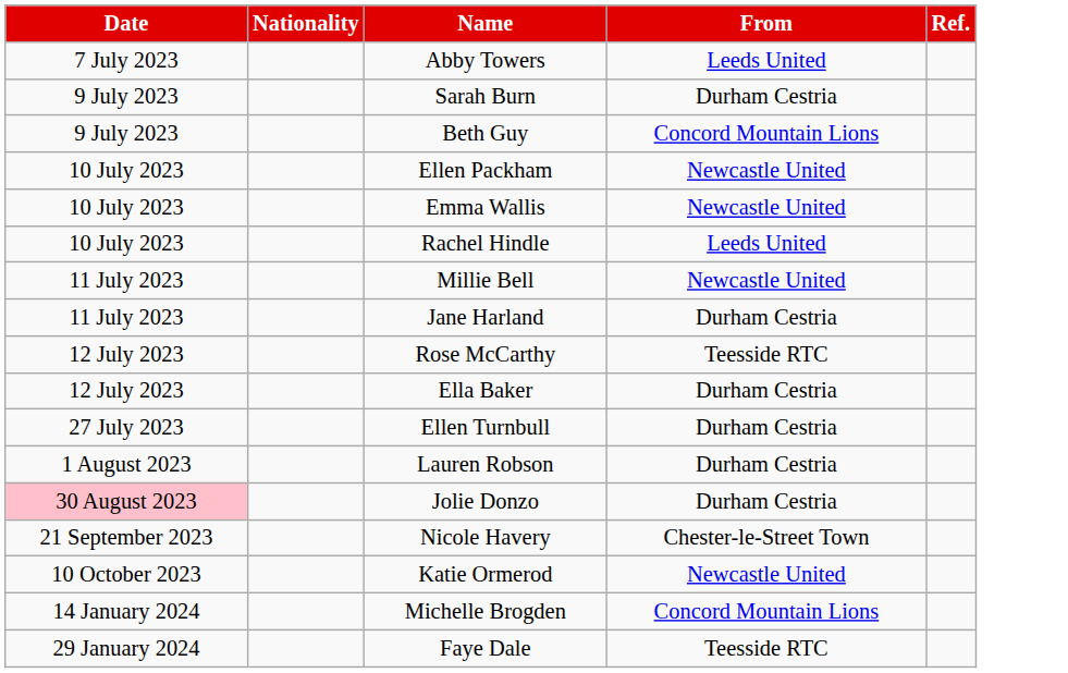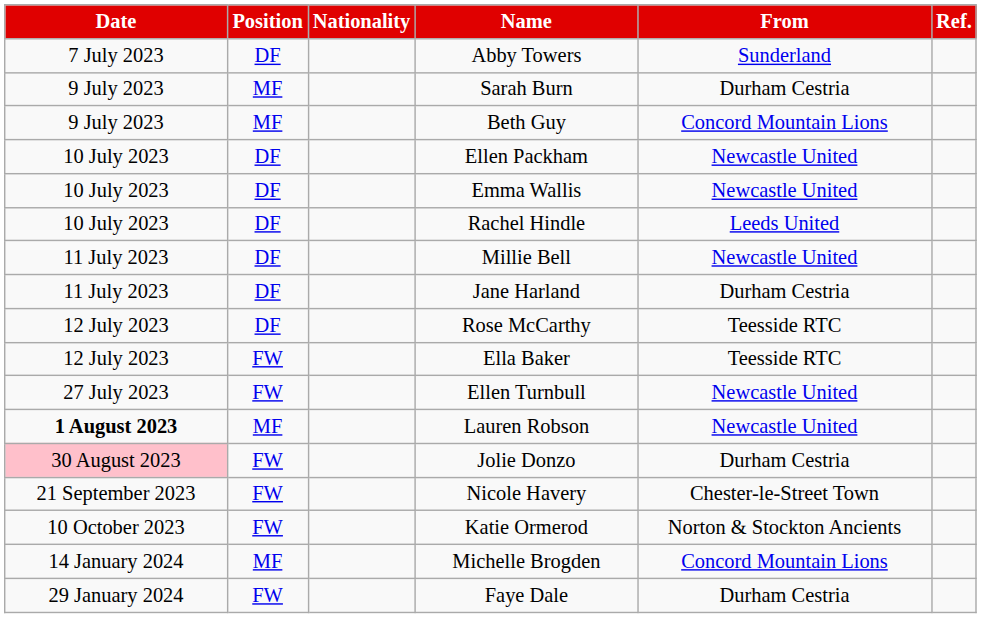 <table class="wikitable" style="text-align:center; font-size:90%; ">
 <tr>
 <th style="background:#E00000; color:#FFFFFF;width:150px; ">Date</th>
+<th style="background:#E00000; color:#FFFFFF;width:50px; ">Position</th>
 <th style="background:#E00000; color:#FFFFFF;width:50px; ">Nationality</th>
 <th style="background:#E00000; color:#FFFFFF;width:150px ">Name</th>
 <th style="background:#E00000; color:#FFFFFF;width:200px ">From</th>
 <th style="background:#E00000; color:#FFFFFF;width:25px; ">Ref.</th>
 </tr>
 <tr>
 <td>7 July 2023</td>
+<td><a href='#'>DF</a></td>
 <td></td>
 <td>Abby Towers</td>
-<td> <a href='#'>Leeds United</a></td>
+<td> <a href='#'>Sunderland</a></td>
 <td></td>
 </tr>
 <tr>
 <td>9 July 2023</td>
+<td><a href='#'>MF</a></td>
 <td></td>
 <td>Sarah Burn</td>
 <td> Durham Cestria</td>
 <td></td>
 </tr>
 <tr>
 <td>9 July 2023</td>
+<td><a href='#'>MF</a></td>
 <td></td>
 <td>Beth Guy</td>
 <td> <a href='#'>Concord Mountain Lions</a></td>
 <td></td>
 </tr>
 <tr>
 <td>10 July 2023</td>
+<td><a href='#'>DF</a></td>
 <td></td>
 <td>Ellen Packham</td>
 <td> <a href='#'>Newcastle United</a></td>
 <td></td>
 </tr>
 <tr>
 <td>10 July 2023</td>
+<td><a href='#'>DF</a></td>
 <td></td>
 <td>Emma Wallis</td>
 <td> <a href='#'>Newcastle United</a></td>
 <td></td>
 </tr>
 <tr>
 <td>10 July 2023</td>
+<td><a href='#'>DF</a></td>
 <td></td>
 <td>Rachel Hindle</td>
 <td> <a href='#'>Leeds United</a></td>
 <td></td>
 </tr>
 <tr>
 <td>11 July 2023</td>
+<td><a href='#'>DF</a></td>
 <td></td>
 <td>Millie Bell</td>
 <td> <a href='#'>Newcastle United</a></td>
 <td></td>
 </tr>
 <tr>
 <td>11 July 2023</td>
+<td><a href='#'>DF</a></td>
 <td></td>
 <td>Jane Harland</td>
 <td> Durham Cestria</td>
 <td></td>
 </tr>
 <tr>
 <td>12 July 2023</td>
+<td><a href='#'>DF</a></td>
 <td></td>
 <td>Rose McCarthy</td>
 <td> Teesside RTC</td>
 <td></td>
 </tr>
 <tr>
 <td>12 July 2023</td>
+<td><a href='#'>FW</a></td>
 <td></td>
 <td>Ella Baker</td>
-<td> Durham Cestria</td>
+<td> Teesside RTC</td>
 <td></td>
 </tr>
 <tr>
 <td>27 July 2023</td>
+<td><a href='#'>FW</a></td>
 <td></td>
 <td>Ellen Turnbull</td>
-<td> Durham Cestria</td>
+<td> <a href='#'>Newcastle United</a></td>
 <td></td>
 </tr>
 <tr>
-<td>1 August 2023</td>
+<td><strong>1 August 2023</strong></td>
+<td><a href='#'>MF</a></td>
 <td></td>
 <td>Lauren Robson</td>
-<td> Durham Cestria</td>
+<td> <a href='#'>Newcastle United</a></td>
 <td></td>
 </tr>
 <tr>
 <td style="background: pink;">30 August 2023</td>
+<td><a href='#'>FW</a></td>
 <td></td>
 <td>Jolie Donzo</td>
 <td> Durham Cestria</td>
 <td></td>
 </tr>
 <tr>
 <td>21 September 2023</td>
+<td><a href='#'>FW</a></td>
 <td></td>
 <td>Nicole Havery</td>
 <td> Chester-le-Street Town</td>
 <td></td>
 </tr>
 <tr>
 <td>10 October 2023</td>
+<td><a href='#'>FW</a></td>
 <td></td>
 <td>Katie Ormerod</td>
-<td> <a href='#'>Newcastle United</a></td>
+<td> Norton & Stockton Ancients</td>
 <td></td>
 </tr>
 <tr>
 <td>14 January 2024</td>
+<td><a href='#'>MF</a></td>
 <td></td>
 <td>Michelle Brogden</td>
 <td> <a href='#'>Concord Mountain Lions</a></td>
 <td></td>
 </tr>
 <tr>
 <td>29 January 2024</td>
+<td><a href='#'>FW</a></td>
 <td></td>
 <td>Faye Dale</td>
-<td> Teesside RTC</td>
+<td> Durham Cestria</td>
 <td></td>
 </tr>
 </table>
